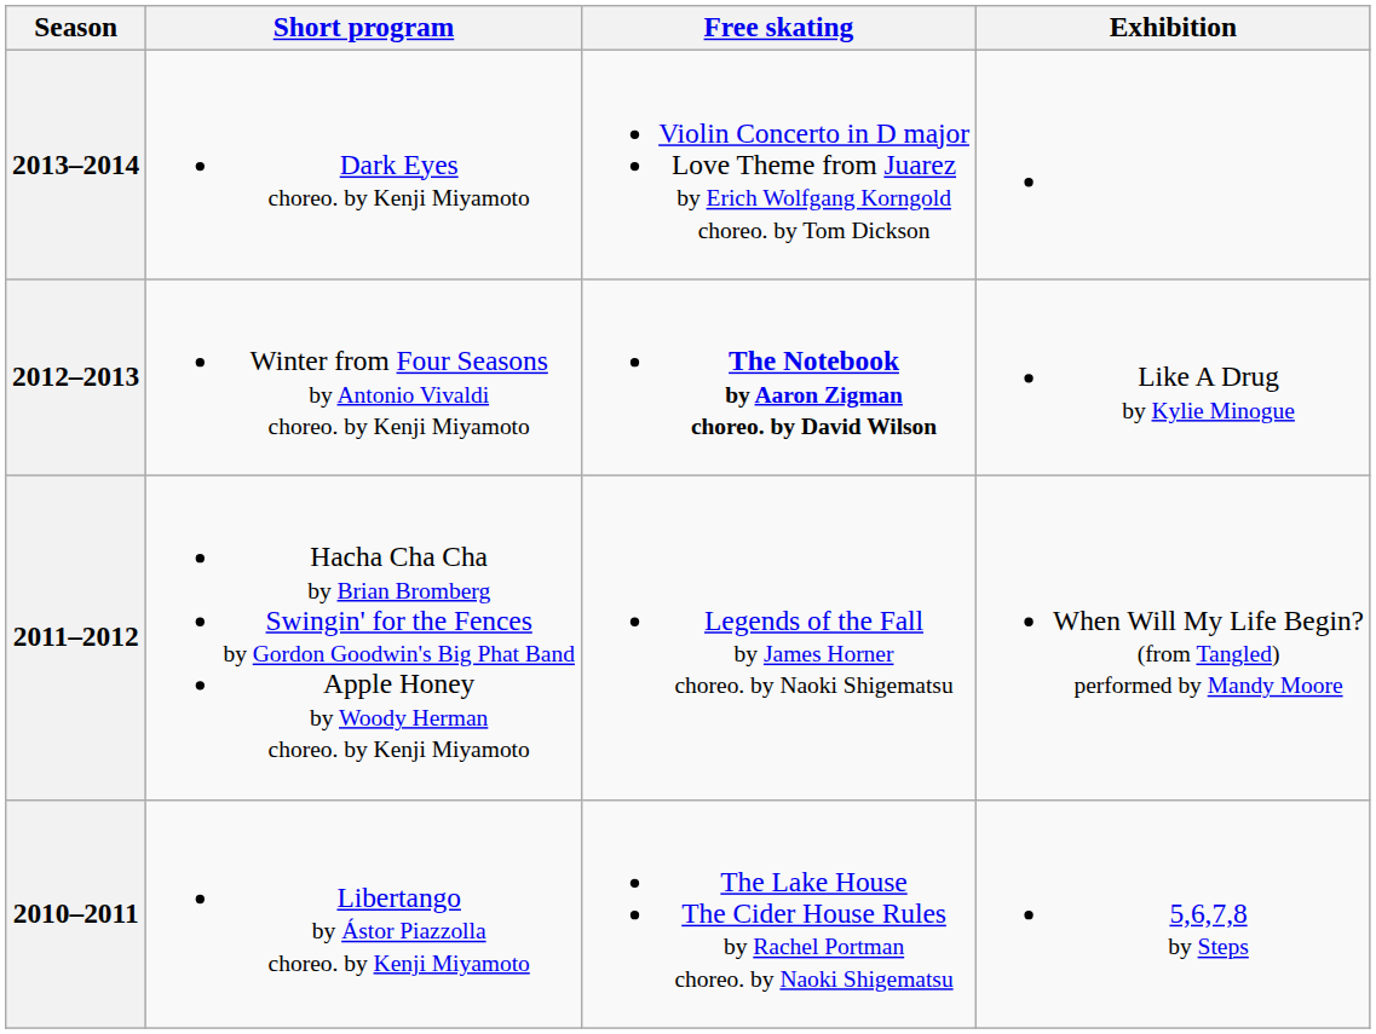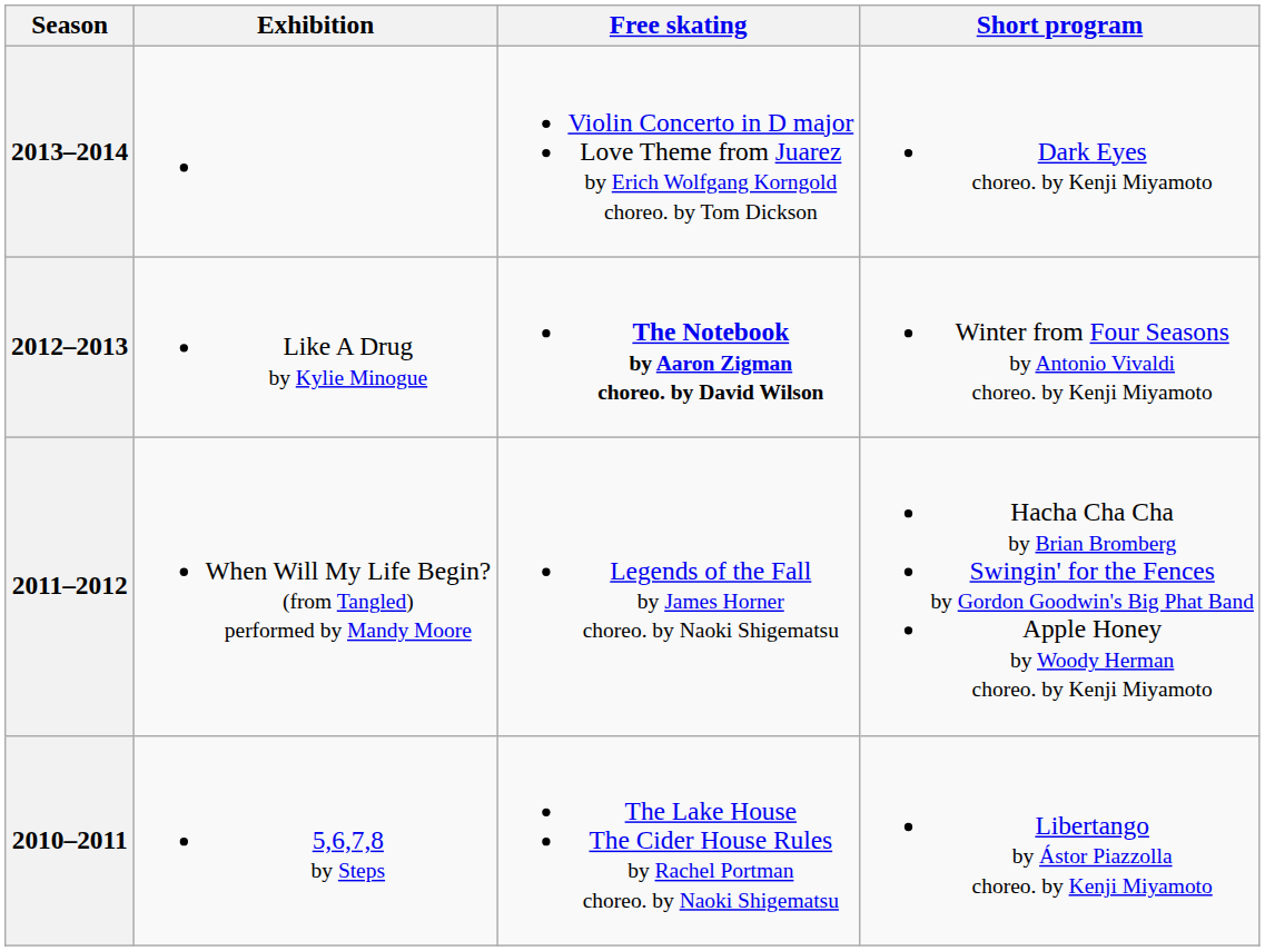 <table class=wikitable style=text-align:center>
 <tr>
 <th>Season</th>
+<th>Exhibition</th>
+<th><a href='#'>Free skating</a></th>
 <th><a href='#'>Short program</a></th>
-<th><a href='#'>Free skating</a></th>
-<th>Exhibition</th>
 </tr>
 <tr>
 <th>2013–2014 <br> </th>
+<td><br><ul><li></li></ul></td>
+<td><br><ul><li><a href='#'>Violin Concerto in D major</a></li><li>Love Theme from <a href='#'>Juarez</a> <br><small> by <a href='#'>Erich Wolfgang Korngold</a> <br> choreo. by Tom Dickson</small></li></ul></td>
 <td><br><ul><li><a href='#'>Dark Eyes</a> <br><small> choreo. by Kenji Miyamoto </small></li></ul></td>
-<td><br><ul><li><a href='#'>Violin Concerto in D major</a></li><li>Love Theme from <a href='#'>Juarez</a> <br><small> by <a href='#'>Erich Wolfgang Korngold</a> <br> choreo. by Tom Dickson</small></li></ul></td>
-<td><br><ul><li></li></ul></td>
 </tr>
 <tr>
 <th>2012–2013 <br> </th>
+<td><br><ul><li>Like A Drug <br><small> by <a href='#'>Kylie Minogue</a> </small></li></ul></td>
+<td><strong><br><ul><li><a href='#'>The Notebook</a> <br><small> by <a href='#'>Aaron Zigman</a> <br> choreo. by David Wilson </small></li></ul></strong></td>
 <td><br><ul><li>Winter from <a href='#'>Four Seasons</a> <br><small> by <a href='#'>Antonio Vivaldi</a> <br> choreo. by Kenji Miyamoto </small></li></ul></td>
-<td><strong><br><ul><li><a href='#'>The Notebook</a> <br><small> by <a href='#'>Aaron Zigman</a> <br> choreo. by David Wilson </small></li></ul></strong></td>
-<td><br><ul><li>Like A Drug <br><small> by <a href='#'>Kylie Minogue</a> </small></li></ul></td>
 </tr>
 <tr>
 <th>2011–2012 <br> </th>
+<td><br><ul><li>When Will My Life Begin? <br><small> (from <a href='#'>Tangled</a>) <br> performed by <a href='#'>Mandy Moore</a> </small></li></ul></td>
+<td><br><ul><li><a href='#'>Legends of the Fall</a> <br><small> by <a href='#'>James Horner</a> <br> choreo. by Naoki Shigematsu </small></li></ul></td>
 <td><br><ul><li>Hacha Cha Cha <br><small> by <a href='#'>Brian Bromberg</a> </small></li><li><a href='#'>Swingin' for the Fences</a> <br><small> by <a href='#'>Gordon Goodwin's Big Phat Band</a> </small></li><li>Apple Honey <br><small> by <a href='#'>Woody Herman</a> <br> choreo. by Kenji Miyamoto </small></li></ul></td>
-<td><br><ul><li><a href='#'>Legends of the Fall</a> <br><small> by <a href='#'>James Horner</a> <br> choreo. by Naoki Shigematsu </small></li></ul></td>
-<td><br><ul><li>When Will My Life Begin? <br><small> (from <a href='#'>Tangled</a>) <br> performed by <a href='#'>Mandy Moore</a> </small></li></ul></td>
 </tr>
 <tr>
 <th>2010–2011 <br> </th>
+<td><br><ul><li><a href='#'>5,6,7,8</a> <br> <small> by <a href='#'>Steps</a> </small></li></ul></td>
+<td><br><ul><li><a href='#'>The Lake House</a></li><li><a href='#'>The Cider House Rules</a> <br><small> by <a href='#'>Rachel Portman</a> <br> choreo. by <a href='#'>Naoki Shigematsu</a> </small></li></ul></td>
 <td><br><ul><li><a href='#'>Libertango</a> <br><small> by <a href='#'>Ástor Piazzolla</a> <br> choreo. by <a href='#'>Kenji Miyamoto</a> </small></li></ul></td>
-<td><br><ul><li><a href='#'>The Lake House</a></li><li><a href='#'>The Cider House Rules</a> <br><small> by <a href='#'>Rachel Portman</a> <br> choreo. by <a href='#'>Naoki Shigematsu</a> </small></li></ul></td>
-<td><br><ul><li><a href='#'>5,6,7,8</a> <br> <small> by <a href='#'>Steps</a> </small></li></ul></td>
 </tr>
 </table>
